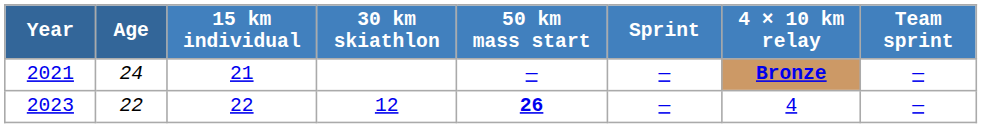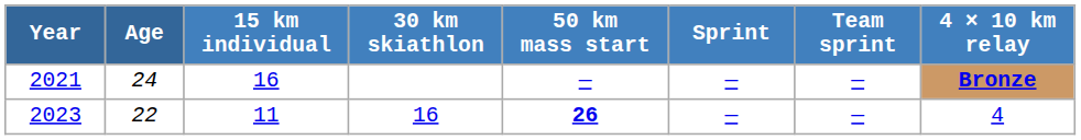 <table class="wikitable" style="font-size:95%; text-align:center; border:grey solid 1px; border-collapse:collapse; background:#ffffff;">
 <tr>
 <th style="background-color:#369; color:white; width:60px;"> Year </th>
 <th style="background-color:#369; color:white; width:40px;"> Age </th>
 <th style="background-color:#4180be; color:white; width:75px;"> 15 km <br> individual </th>
 <th style="background-color:#4180be; color:white; width:75px;"> 30 km <br> skiathlon </th>
 <th style="background-color:#4180be; color:white; width:75px;"> 50 km <br> mass start </th>
 <th style="background-color:#4180be; color:white; width:75px;"> Sprint </th>
+<th style="background-color:#4180be; color:white; width:75px;"> Team <br> sprint </th>
 <th style="background-color:#4180be; color:white; width:75px;"> 4 × 10 km <br> relay </th>
-<th style="background-color:#4180be; color:white; width:75px;"> Team <br> sprint </th>
 </tr>
 <tr>
 <td><a href='#'>2021</a></td>
 <td><em>24</em></td>
-<td><a href='#'>21</a></td>
+<td><a href='#'>16</a></td>
 <td><a href='#'></a></td>
 <td><a href='#'>—</a></td>
 <td><a href='#'>—</a></td>
+<td><a href='#'>—</a></td>
 <td style="background:#c96;"><a href='#'><strong>Bronze</strong></a></td>
-<td><a href='#'>—</a></td>
 </tr>
 <tr>
 <td><a href='#'>2023</a></td>
 <td><em>22</em></td>
-<td><a href='#'>22</a></td>
-<td><a href='#'>12</a></td>
+<td><a href='#'>11</a></td>
+<td><a href='#'>16</a></td>
 <td><strong><a href='#'>26</a></strong></td>
 <td><a href='#'>—</a></td>
+<td><a href='#'>—</a></td>
 <td><a href='#'>4</a></td>
-<td><a href='#'>—</a></td>
 </tr>
 </table>
